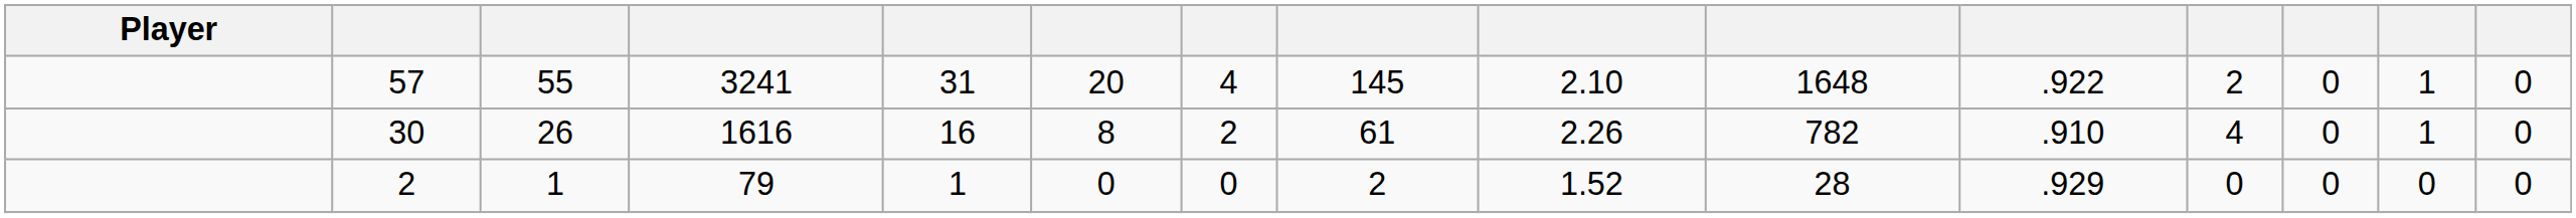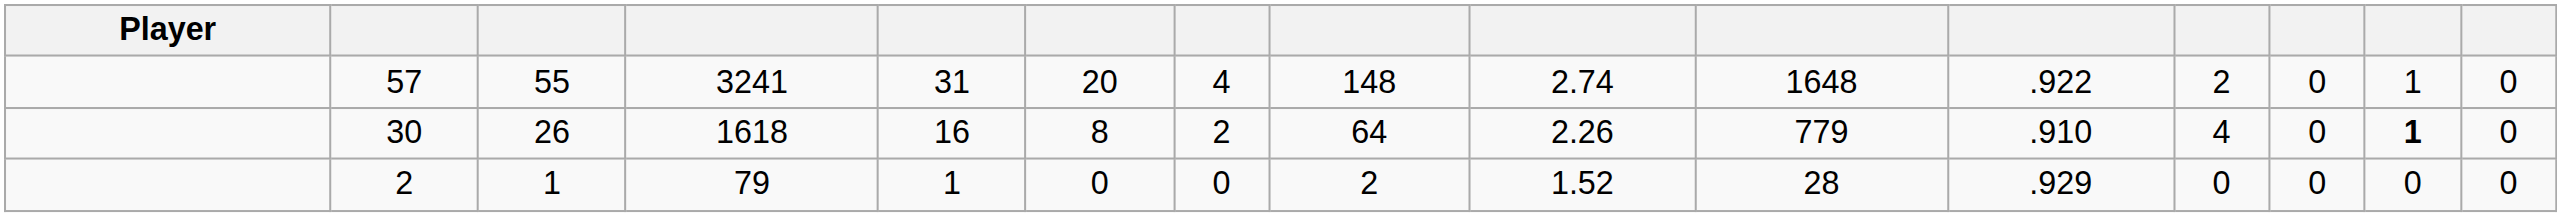 <table class="wikitable sortable" style="width:100%; text-align:center;">
 <tr>
 <th>Player</th>
 <th></th>
 <th></th>
 <th></th>
 <th></th>
 <th></th>
 <th></th>
 <th></th>
 <th></th>
 <th></th>
 <th></th>
 <th></th>
 <th></th>
 <th></th>
 <th></th>
 </tr>
 <tr>
 <td style=white-space:nowrap></td>
 <td>57</td>
 <td>55</td>
 <td>3241</td>
 <td>31</td>
 <td>20</td>
 <td>4</td>
-<td>145</td>
-<td>2.10</td>
+<td>148</td>
+<td>2.74</td>
 <td>1648</td>
 <td>.922</td>
 <td>2</td>
 <td>0</td>
 <td>1</td>
 <td>0</td>
 </tr>
 <tr>
 <td style=white-space:nowrap></td>
 <td>30</td>
 <td>26</td>
-<td>1616</td>
+<td>1618</td>
 <td>16</td>
 <td>8</td>
 <td>2</td>
-<td>61</td>
+<td>64</td>
 <td>2.26</td>
-<td>782</td>
+<td>779</td>
 <td>.910</td>
 <td>4</td>
 <td>0</td>
-<td>1</td>
+<td><strong>1</strong></td>
 <td>0</td>
 </tr>
 <tr>
 <td style=white-space:nowrap></td>
 <td>2</td>
 <td>1</td>
 <td>79</td>
 <td>1</td>
 <td>0</td>
 <td>0</td>
 <td>2</td>
 <td>1.52</td>
 <td>28</td>
 <td>.929</td>
 <td>0</td>
 <td>0</td>
 <td>0</td>
 <td>0</td>
 </tr>
 </table>
